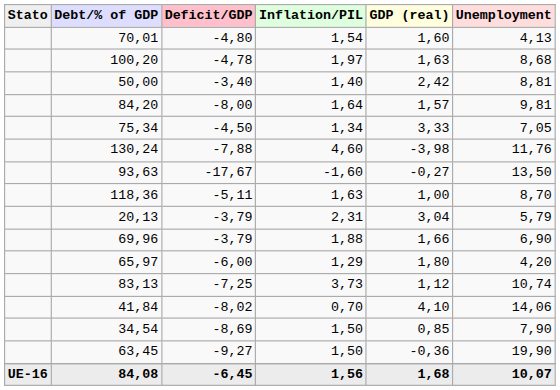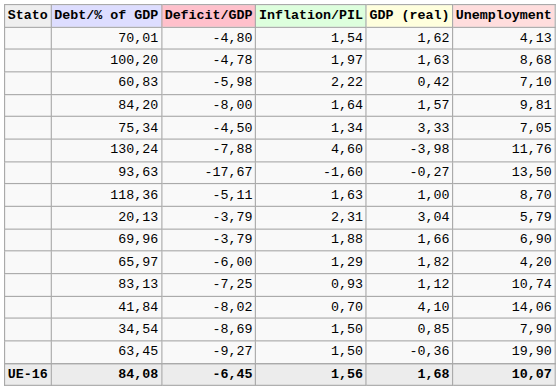 <table class="wikitable sortable" style="font-size:90%;">
 <tr>
 <th style="background:#efefef;">Stato</th>
 <th style="background:#ddddff;">Debt/% of GDP</th>
 <th style="background:#ffc0cb;">Deficit/GDP</th>
 <th style="background:#ddffdd;">Inflation/PIL</th>
 <th style="background:#ffffdd">GDP (real)</th>
 <th style="background:#ffdddd">Unemployment</th>
 </tr>
 <tr>
 <td></td>
 <td align=right>70,01</td>
 <td align=right>-4,80</td>
 <td align=right>1,54</td>
-<td align=right>1,60</td>
+<td align=right>1,62</td>
 <td align=right>4,13</td>
 </tr>
 <tr>
 <td></td>
 <td align=right>100,20</td>
 <td align=right>-4,78</td>
 <td align=right>1,97</td>
 <td align=right>1,63</td>
 <td align=right>8,68</td>
 </tr>
 <tr>
 <td></td>
-<td align=right>50,00</td>
-<td align=right>-3,40</td>
-<td align=right>1,40</td>
-<td align=right>2,42</td>
-<td align=right>8,81</td>
+<td align=right>60,83</td>
+<td align=right>-5,98</td>
+<td align=right>2,22</td>
+<td align=right>0,42</td>
+<td align=right>7,10</td>
 </tr>
 <tr>
 <td></td>
 <td align=right>84,20</td>
 <td align=right>-8,00</td>
 <td align=right>1,64</td>
 <td align=right>1,57</td>
 <td align=right>9,81</td>
 </tr>
 <tr>
 <td></td>
 <td align=right>75,34</td>
 <td align=right>-4,50</td>
 <td align=right>1,34</td>
 <td align=right>3,33</td>
 <td align=right>7,05</td>
 </tr>
 <tr>
 <td></td>
 <td align=right>130,24</td>
 <td align=right>-7,88</td>
 <td align=right>4,60</td>
 <td align=right>-3,98</td>
 <td align=right>11,76</td>
 </tr>
 <tr>
 <td></td>
 <td align=right>93,63</td>
 <td align=right>-17,67</td>
 <td align=right>-1,60</td>
 <td align=right>-0,27</td>
 <td align=right>13,50</td>
 </tr>
 <tr>
 <td></td>
 <td align=right>118,36</td>
 <td align=right>-5,11</td>
 <td align=right>1,63</td>
 <td align=right>1,00</td>
 <td align=right>8,70</td>
 </tr>
 <tr>
 <td></td>
 <td align=right>20,13</td>
 <td align=right>-3,79</td>
 <td align=right>2,31</td>
 <td align=right>3,04</td>
 <td align=right>5,79</td>
 </tr>
 <tr>
 <td></td>
 <td align=right>69,96</td>
 <td align=right>-3,79</td>
 <td align=right>1,88</td>
 <td align=right>1,66</td>
 <td align=right>6,90</td>
 </tr>
 <tr>
 <td></td>
 <td align=right>65,97</td>
 <td align=right>-6,00</td>
 <td align=right>1,29</td>
-<td align=right>1,80</td>
+<td align=right>1,82</td>
 <td align=right>4,20</td>
 </tr>
 <tr>
 <td></td>
 <td align=right>83,13</td>
 <td align=right>-7,25</td>
-<td align=right>3,73</td>
+<td align=right>0,93</td>
 <td align=right>1,12</td>
 <td align=right>10,74</td>
 </tr>
 <tr>
 <td></td>
 <td align=right>41,84</td>
 <td align=right>-8,02</td>
 <td align=right>0,70</td>
 <td align=right>4,10</td>
 <td align=right>14,06</td>
 </tr>
 <tr>
 <td></td>
 <td align=right>34,54</td>
 <td align=right>-8,69</td>
 <td align=right>1,50</td>
 <td align=right>0,85</td>
 <td align=right>7,90</td>
 </tr>
 <tr>
 <td></td>
 <td align=right>63,45</td>
 <td align=right>-9,27</td>
 <td align=right>1,50</td>
 <td align=right>-0,36</td>
 <td align=right>19,90</td>
 </tr>
 <tr>
 </tr>
 <tr bgcolor="#ececec">
 <td><strong>UE-16</strong></td>
 <td align=right><strong>84,08</strong></td>
 <td align=right><strong>-6,45</strong></td>
 <td align=right><strong>1,56</strong></td>
 <td align=right><strong>1,68</strong></td>
 <td align=right><strong>10,07</strong></td>
 </tr>
 </table>
